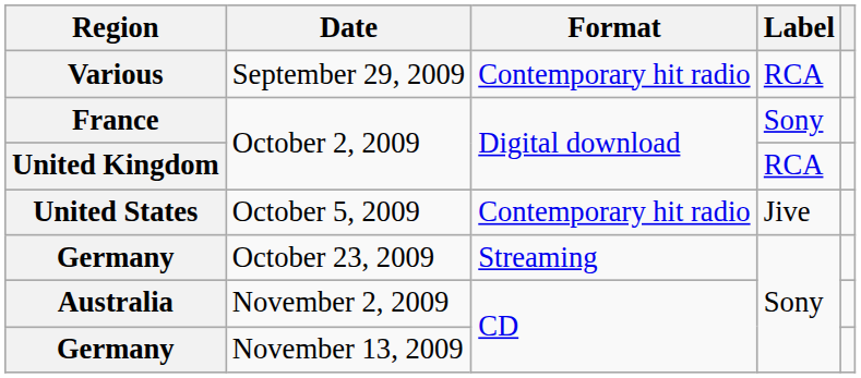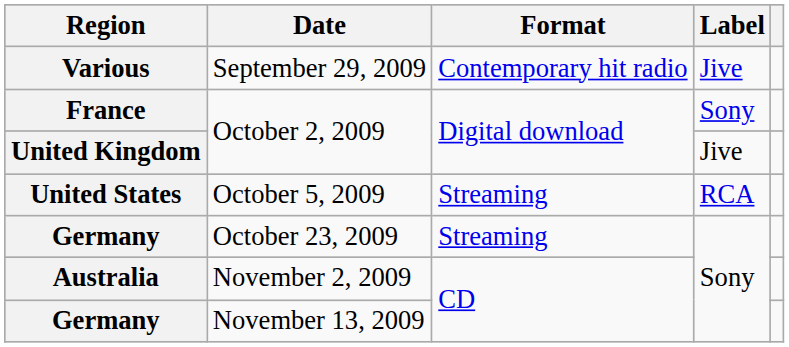 <table class="wikitable plainrowheaders">
 <tr>
 <th scope="col">Region</th>
 <th scope="col">Date</th>
 <th scope="col">Format</th>
 <th scope="col">Label</th>
 <th scope="col"></th>
 </tr>
 <tr>
 <th scope="row">Various</th>
 <td>September 29, 2009</td>
 <td><a href='#'>Contemporary hit radio</a></td>
-<td><a href='#'>RCA</a></td>
+<td><a href='#'>Jive</a></td>
 <td></td>
 </tr>
 <tr>
 <th scope="row">France</th>
 <td rowspan="2">October 2, 2009</td>
 <td rowspan="2"><a href='#'>Digital download</a></td>
 <td><a href='#'>Sony</a></td>
 <td></td>
 </tr>
 <tr>
 <th scope="row">United Kingdom</th>
-<td><a href='#'>RCA</a></td>
+<td>Jive</td>
 <td></td>
 </tr>
 <tr>
 <th scope="row">United States</th>
 <td>October 5, 2009</td>
-<td><a href='#'>Contemporary hit radio</a></td>
-<td>Jive</td>
+<td><a href='#'>Streaming</a></td>
+<td><a href='#'>RCA</a></td>
 <td></td>
 </tr>
 <tr>
 <th scope="row">Germany</th>
 <td>October 23, 2009</td>
 <td><a href='#'>Streaming</a></td>
 <td rowspan="3">Sony</td>
 <td></td>
 </tr>
 <tr>
 <th scope="row">Australia</th>
 <td>November 2, 2009</td>
 <td rowspan="2"><a href='#'>CD</a></td>
 <td></td>
 </tr>
 <tr>
 <th scope="row">Germany</th>
 <td>November 13, 2009</td>
 <td></td>
 </tr>
 </table>
